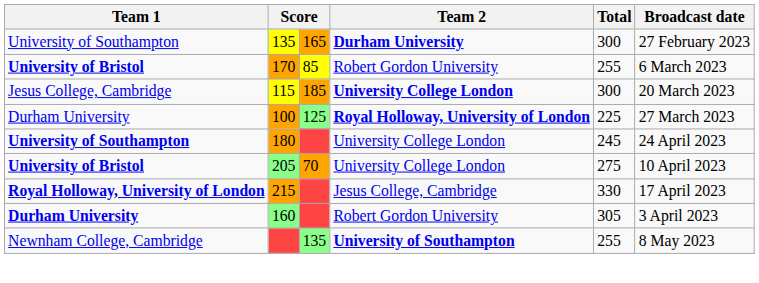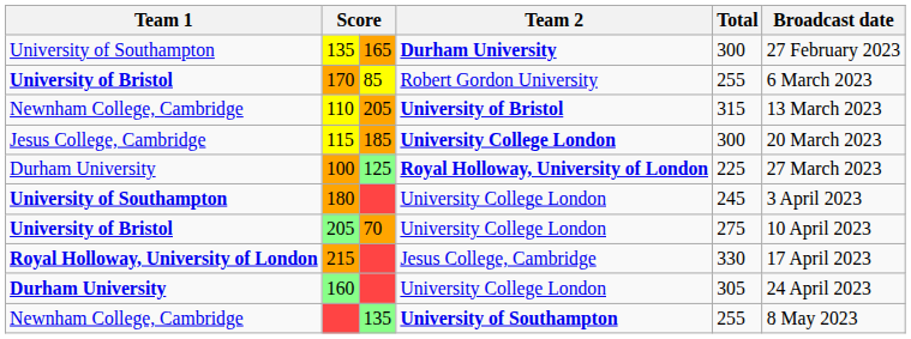 <table class="wikitable">
 <tr>
 <th>Team 1</th>
 <th colspan="2">Score</th>
 <th>Team 2</th>
 <th>Total</th>
 <th>Broadcast date</th>
 </tr>
 <tr>
 <td><a href='#'>University of Southampton</a></td>
 <td style="background:yellow">135</td>
 <td style="background:orange">165</td>
 <td><strong><a href='#'>Durham University</a></strong></td>
 <td>300</td>
 <td>27 February 2023</td>
 </tr>
 <tr>
 <td><strong><a href='#'>University of Bristol</a></strong></td>
 <td style="background:orange">170</td>
 <td style="background:yellow">85</td>
 <td><a href='#'>Robert Gordon University</a></td>
 <td>255</td>
 <td>6 March 2023</td>
 </tr>
 <tr>
+<td><a href='#'>Newnham College, Cambridge</a></td>
+<td style="background:yellow">110</td>
+<td style="background:orange">205</td>
+<td><strong><a href='#'>University of Bristol</a></strong></td>
+<td>315</td>
+<td>13 March 2023</td>
+</tr>
+<tr>
 <td><a href='#'>Jesus College, Cambridge</a></td>
 <td style="background:yellow">115</td>
 <td style="background:orange">185</td>
 <td><strong><a href='#'>University College London</a></strong></td>
 <td>300</td>
 <td>20 March 2023</td>
 </tr>
 <tr>
 <td><a href='#'>Durham University</a></td>
 <td style="background:orange">100</td>
 <td style="background:#88ff88">125</td>
 <td><strong><a href='#'>Royal Holloway, University of London</a></strong></td>
 <td>225</td>
 <td>27 March 2023</td>
 </tr>
 <tr>
 <td><strong><a href='#'>University of Southampton</a></strong></td>
 <td style="background:orange">180</td>
 <td style="background:#f44;"></td>
 <td><a href='#'>University College London</a></td>
 <td>245</td>
-<td>24 April 2023</td>
+<td>3 April 2023</td>
 </tr>
 <tr>
 <td><strong><a href='#'>University of Bristol</a></strong></td>
 <td style="background:#88ff88">205</td>
 <td style="background:orange">70</td>
 <td><a href='#'>University College London</a></td>
 <td>275</td>
 <td>10 April 2023</td>
 </tr>
 <tr>
 <td><strong><a href='#'>Royal Holloway, University of London</a></strong></td>
 <td style="background:orange">215</td>
 <td style="background:#f44;"></td>
 <td><a href='#'>Jesus College, Cambridge</a></td>
 <td>330</td>
 <td>17 April 2023</td>
 </tr>
 <tr>
 <td><strong><a href='#'>Durham University</a></strong></td>
 <td style="background:#88ff88">160</td>
 <td style="background:#f44;"></td>
-<td><a href='#'>Robert Gordon University</a></td>
+<td><a href='#'>University College London</a></td>
 <td>305</td>
-<td>3 April 2023</td>
+<td>24 April 2023</td>
 </tr>
 <tr>
 <td><a href='#'>Newnham College, Cambridge</a></td>
 <td style="background:#f44;"></td>
 <td style="background:#88ff88">135</td>
 <td><strong><a href='#'>University of Southampton</a></strong></td>
 <td>255</td>
 <td>8 May 2023</td>
 </tr>
 </table>
